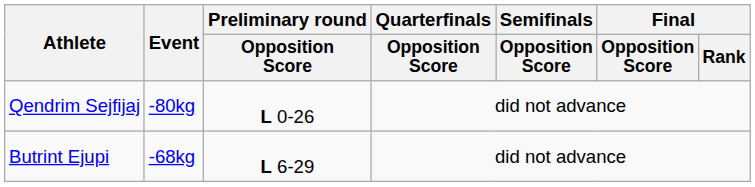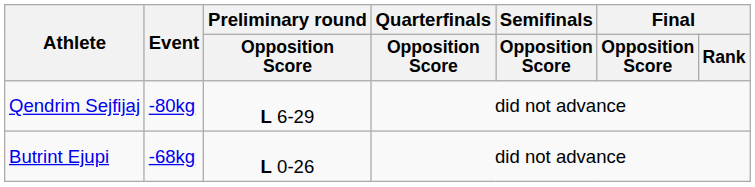 <table class=wikitable style="font-size:90%">
 <tr>
 <th rowspan="2">Athlete</th>
 <th rowspan="2">Event</th>
 <th>Preliminary round</th>
 <th>Quarterfinals</th>
 <th>Semifinals</th>
 <th colspan=2>Final</th>
 </tr>
 <tr style="font-size:95%">
 <th>Opposition<br>Score</th>
 <th>Opposition<br>Score</th>
 <th>Opposition<br>Score</th>
 <th>Opposition<br>Score</th>
 <th>Rank</th>
 </tr>
 <tr align=center>
 <td align=left><a href='#'>Qendrim Sejfijaj</a></td>
 <td align=left><a href='#'>-80kg</a></td>
-<td><br><strong>L</strong> 0-26</td>
+<td><br><strong>L</strong> 6-29</td>
 <td colspan=4>did not advance</td>
 </tr>
 <tr align=center>
 <td align=left><a href='#'>Butrint Ejupi</a></td>
 <td align=left><a href='#'>-68kg</a></td>
-<td><br><strong>L</strong> 6-29</td>
+<td><br><strong>L</strong> 0-26</td>
 <td colspan=4>did not advance</td>
 </tr>
 </table>
